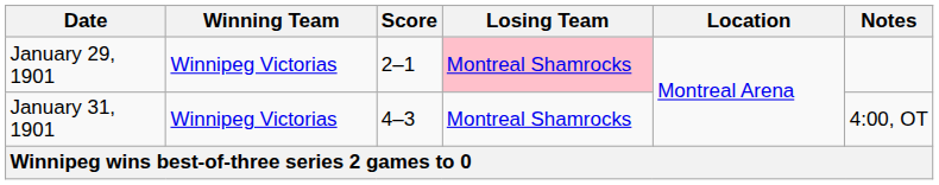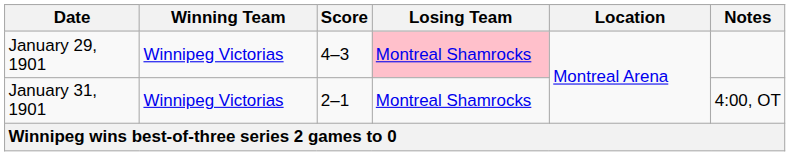 <table class="wikitable">
 <tr>
 <th width="120">Date</th>
 <th width="160">Winning Team</th>
 <th width="5">Score</th>
 <th width="160">Losing Team</th>
 <th width="145">Location</th>
 <th>Notes</th>
 </tr>
 <tr>
 <td>January 29, 1901</td>
 <td><a href='#'>Winnipeg Victorias</a></td>
-<td>2–1</td>
+<td>4–3</td>
 <td style="background: pink;"><a href='#'>Montreal Shamrocks</a></td>
 <td rowspan="2"><a href='#'>Montreal Arena</a></td>
 </tr>
 <tr>
 <td>January 31, 1901</td>
 <td><a href='#'>Winnipeg Victorias</a></td>
-<td>4–3</td>
+<td>2–1</td>
 <td><a href='#'>Montreal Shamrocks</a></td>
 <td>4:00, OT</td>
 </tr>
 <tr>
 <th colspan="6" style="text-align:left;">Winnipeg wins best-of-three series 2 games to 0</th>
 </tr>
 </table>
